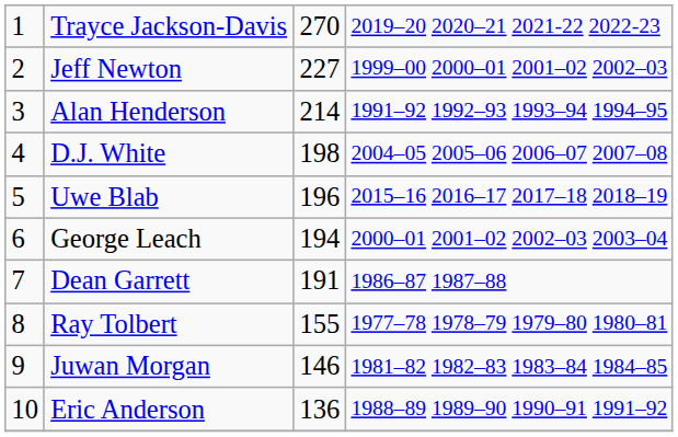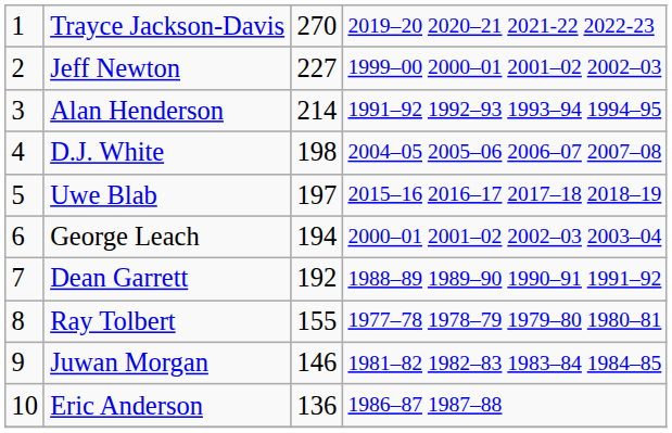 <table class="wikitable">
 <tr>
 <td>1</td>
 <td><a href='#'>Trayce Jackson-Davis</a></td>
 <td>270</td>
 <td style="font-size:80%;"><a href='#'>2019–20</a> <a href='#'>2020–21</a> <a href='#'>2021-22</a> <a href='#'>2022-23</a></td>
 </tr>
 <tr>
 <td>2</td>
 <td><a href='#'>Jeff Newton</a></td>
 <td>227</td>
 <td style="font-size:80%;"><a href='#'>1999–00</a> <a href='#'>2000–01</a> <a href='#'>2001–02</a> <a href='#'>2002–03</a></td>
 </tr>
 <tr>
 <td>3</td>
 <td><a href='#'>Alan Henderson</a></td>
 <td>214</td>
 <td style="font-size:80%;"><a href='#'>1991–92</a> <a href='#'>1992–93</a> <a href='#'>1993–94</a> <a href='#'>1994–95</a></td>
 </tr>
 <tr>
 <td>4</td>
 <td><a href='#'>D.J. White</a></td>
 <td>198</td>
 <td style="font-size:80%;"><a href='#'>2004–05</a> <a href='#'>2005–06</a> <a href='#'>2006–07</a> <a href='#'>2007–08</a></td>
 </tr>
 <tr>
 <td>5</td>
 <td><a href='#'>Uwe Blab</a></td>
-<td>196</td>
+<td>197</td>
 <td style="font-size:80%;"><a href='#'>2015–16</a> <a href='#'>2016–17</a> <a href='#'>2017–18</a> <a href='#'>2018–19</a></td>
 </tr>
 <tr>
 <td>6</td>
 <td>George Leach</td>
 <td>194</td>
 <td style="font-size:80%;"><a href='#'>2000–01</a> <a href='#'>2001–02</a> <a href='#'>2002–03</a> <a href='#'>2003–04</a></td>
 </tr>
 <tr>
 <td>7</td>
 <td><a href='#'>Dean Garrett</a></td>
-<td>191</td>
-<td style="font-size:80%;"><a href='#'>1986–87</a> <a href='#'>1987–88</a></td>
+<td>192</td>
+<td style="font-size:80%;"><a href='#'>1988–89</a> <a href='#'>1989–90</a> <a href='#'>1990–91</a> <a href='#'>1991–92</a></td>
 </tr>
 <tr>
 <td>8</td>
 <td><a href='#'>Ray Tolbert</a></td>
 <td>155</td>
 <td style="font-size:80%;"><a href='#'>1977–78</a> <a href='#'>1978–79</a> <a href='#'>1979–80</a> <a href='#'>1980–81</a></td>
 </tr>
 <tr>
 <td>9</td>
 <td><a href='#'>Juwan Morgan</a></td>
 <td>146</td>
 <td style="font-size:80%;"><a href='#'>1981–82</a> <a href='#'>1982–83</a> <a href='#'>1983–84</a> <a href='#'>1984–85</a></td>
 </tr>
 <tr>
 <td>10</td>
 <td><a href='#'>Eric Anderson</a></td>
 <td>136</td>
-<td style="font-size:80%;"><a href='#'>1988–89</a> <a href='#'>1989–90</a> <a href='#'>1990–91</a> <a href='#'>1991–92</a></td>
+<td style="font-size:80%;"><a href='#'>1986–87</a> <a href='#'>1987–88</a></td>
 </tr>
 <tr>
 </tr>
 </table>
